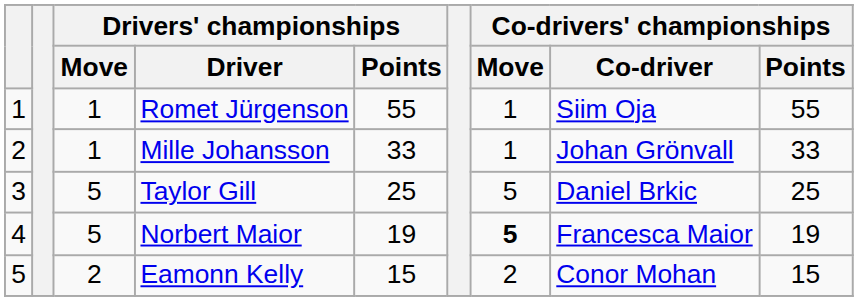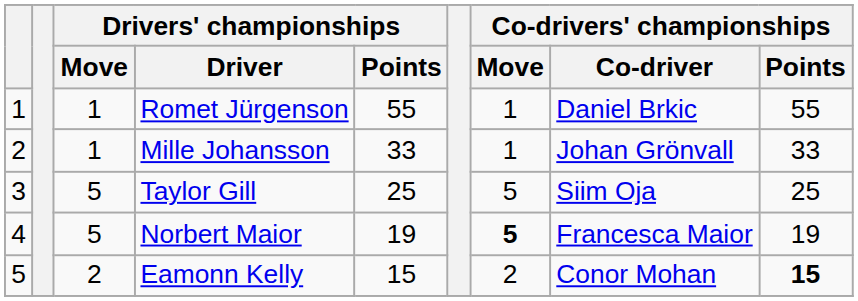 <table class="wikitable" style="font-size:85%;">
 <tr>
 <th rowspan="2"></th>
 <th rowspan="7" style="width:5px;"></th>
 <th colspan="3">Drivers' championships</th>
 <th rowspan="7" style="width:5px;"></th>
 <th colspan="3" nowrap>Co-drivers' championships</th>
 </tr>
 <tr>
 <th>Move</th>
 <th>Driver</th>
 <th>Points</th>
 <th>Move</th>
 <th>Co-driver</th>
 <th>Points</th>
 </tr>
 <tr>
 <td align="center">1</td>
 <td align="center"> 1</td>
 <td><a href='#'>Romet Jürgenson</a></td>
 <td align="center">55</td>
 <td align="center"> 1</td>
-<td><a href='#'>Siim Oja</a></td>
+<td><a href='#'>Daniel Brkic</a></td>
 <td align="center">55</td>
 </tr>
 <tr>
 <td align="center">2</td>
 <td align="center"> 1</td>
 <td><a href='#'>Mille Johansson</a></td>
 <td align="center">33</td>
 <td align="center"> 1</td>
 <td><a href='#'>Johan Grönvall</a></td>
 <td align="center">33</td>
 </tr>
 <tr>
 <td align="center">3</td>
 <td align="center"> 5</td>
 <td><a href='#'>Taylor Gill</a></td>
 <td align="center">25</td>
 <td align="center"> 5</td>
-<td><a href='#'>Daniel Brkic</a></td>
+<td><a href='#'>Siim Oja</a></td>
 <td align="center">25</td>
 </tr>
 <tr>
 <td align="center">4</td>
 <td align="center"> 5</td>
 <td><a href='#'>Norbert Maior</a></td>
 <td align="center">19</td>
 <td align="center"><strong> 5</strong></td>
 <td><a href='#'>Francesca Maior</a></td>
 <td align="center">19</td>
 </tr>
 <tr>
 <td align="center">5</td>
 <td align="center"> 2</td>
 <td><a href='#'>Eamonn Kelly</a></td>
 <td align="center">15</td>
 <td align="center"> 2</td>
 <td><a href='#'>Conor Mohan</a></td>
-<td align="center">15</td>
+<td align="center"><strong>15</strong></td>
 </tr>
 </table>
